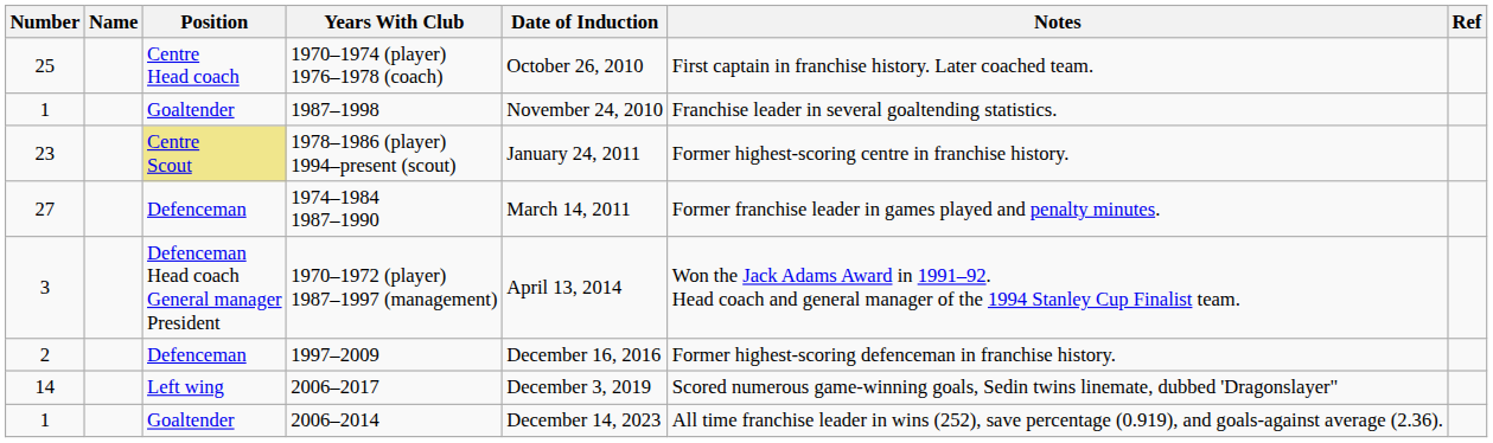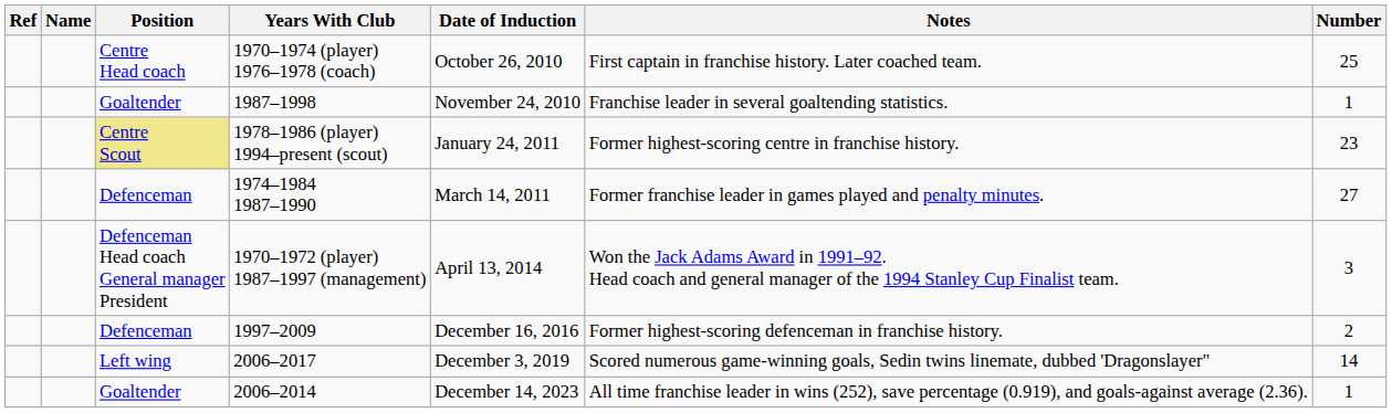 <table class="wikitable sortable" style="text-align:left; font-size:95%;">
 <tr>
-<th>Number</th>
+<th>Ref</th>
 <th>Name</th>
 <th>Position</th>
 <th>Years With Club</th>
 <th>Date of Induction</th>
 <th>Notes</th>
-<th>Ref</th>
+<th>Number</th>
 </tr>
 <tr>
-<td style="text-align:center;">25</td>
+<td></td>
 <td></td>
 <td><a href='#'>Centre</a><br><a href='#'>Head coach</a></td>
 <td>1970–1974 (player)<br>1976–1978 (coach)</td>
 <td>October 26, 2010</td>
 <td>First captain in franchise history. Later coached team.</td>
-<td></td>
+<td style="text-align:center;">25</td>
 </tr>
 <tr>
-<td style="text-align:center;">1</td>
+<td></td>
 <td></td>
 <td><a href='#'>Goaltender</a></td>
 <td>1987–1998</td>
 <td>November 24, 2010</td>
 <td>Franchise leader in several goaltending statistics.</td>
-<td></td>
+<td style="text-align:center;">1</td>
 </tr>
 <tr>
-<td style="text-align:center;">23</td>
+<td></td>
 <td></td>
 <td style="background: khaki;"><a href='#'>Centre</a><br><a href='#'>Scout</a></td>
 <td>1978–1986 (player)<br>1994–present (scout)</td>
 <td>January 24, 2011</td>
 <td>Former highest-scoring centre in franchise history.</td>
-<td></td>
+<td style="text-align:center;">23</td>
 </tr>
 <tr>
-<td style="text-align:center;">27</td>
+<td></td>
 <td></td>
 <td><a href='#'>Defenceman</a></td>
 <td>1974–1984<br>1987–1990</td>
 <td>March 14, 2011</td>
 <td>Former franchise leader in games played and <a href='#'>penalty minutes</a>.</td>
-<td></td>
+<td style="text-align:center;">27</td>
 </tr>
 <tr>
-<td style="text-align:center;">3</td>
+<td></td>
 <td></td>
 <td><a href='#'>Defenceman</a><br>Head coach<br><a href='#'>General manager</a><br>President</td>
 <td>1970–1972 (player)<br>1987–1997 (management)</td>
 <td>April 13, 2014</td>
 <td>Won the <a href='#'>Jack Adams Award</a> in <a href='#'>1991–92</a>.<br>Head coach and general manager of the <a href='#'>1994 Stanley Cup Finalist</a> team.</td>
-<td></td>
+<td style="text-align:center;">3</td>
 </tr>
 <tr>
-<td style="text-align:center;">2</td>
+<td></td>
 <td></td>
 <td><a href='#'>Defenceman</a></td>
 <td>1997–2009</td>
 <td>December 16, 2016</td>
 <td>Former highest-scoring defenceman in franchise history.</td>
-<td></td>
+<td style="text-align:center;">2</td>
 </tr>
 <tr>
-<td style="text-align:center;">14</td>
+<td></td>
 <td></td>
 <td><a href='#'>Left wing</a></td>
 <td>2006–2017</td>
 <td>December 3, 2019</td>
 <td>Scored numerous game-winning goals, Sedin twins linemate, dubbed 'Dragonslayer"</td>
-<td></td>
+<td style="text-align:center;">14</td>
 </tr>
 <tr>
-<td style="text-align:center;">1</td>
+<td></td>
 <td></td>
 <td><a href='#'>Goaltender</a></td>
 <td>2006–2014</td>
 <td>December 14, 2023</td>
 <td>All time franchise leader in wins (252), save percentage (0.919), and goals-against average (2.36).</td>
-<td></td>
+<td style="text-align:center;">1</td>
 </tr>
 </table>
